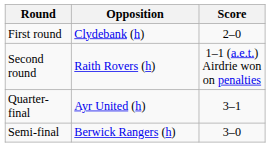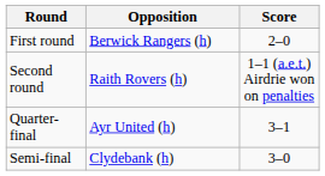 <table class="wikitable" style="text-align:left;margin-left:1em;float:right">
 <tr>
 <th width=80>Round</th>
 <th width=160>Opposition</th>
 <th width=80>Score</th>
 </tr>
 <tr>
 <td>First round</td>
-<td><a href='#'>Clydebank</a> (<a href='#'>h</a>)</td>
+<td><a href='#'>Berwick Rangers</a> (<a href='#'>h</a>)</td>
 <td align=center>2–0</td>
 </tr>
 <tr>
 <td>Second round</td>
 <td><a href='#'>Raith Rovers</a> (<a href='#'>h</a>)</td>
 <td align=center>1–1 (<a href='#'>a.e.t.</a>) Airdrie won on <a href='#'>penalties</a></td>
 </tr>
 <tr>
 <td>Quarter-final</td>
 <td><a href='#'>Ayr United</a> (<a href='#'>h</a>)</td>
 <td align=center>3–1</td>
 </tr>
 <tr>
 <td>Semi-final</td>
-<td><a href='#'>Berwick Rangers</a> (<a href='#'>h</a>)</td>
+<td><a href='#'>Clydebank</a> (<a href='#'>h</a>)</td>
 <td align=center>3–0</td>
 </tr>
 </table>
